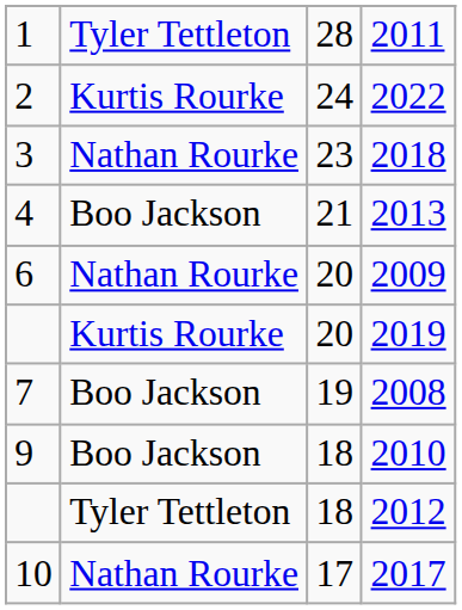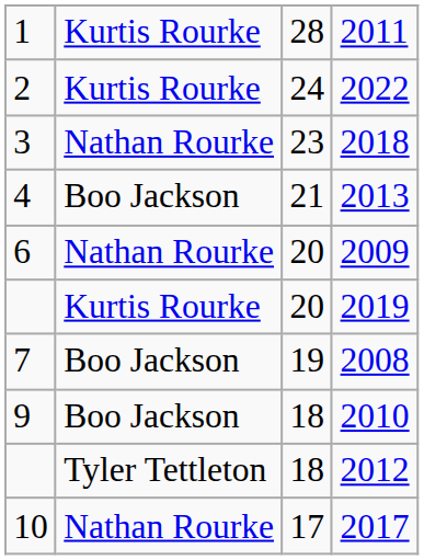 <table class="wikitable">
 <tr>
 </tr>
 <tr>
 <td>1</td>
-<td><a href='#'>Tyler Tettleton</a></td>
+<td><a href='#'>Kurtis Rourke</a></td>
 <td>28</td>
 <td><a href='#'>2011</a></td>
 </tr>
 <tr>
 <td>2</td>
 <td><a href='#'>Kurtis Rourke</a></td>
 <td>24</td>
 <td><a href='#'>2022</a></td>
 </tr>
 <tr>
 <td>3</td>
 <td><a href='#'>Nathan Rourke</a></td>
 <td>23</td>
 <td><a href='#'>2018</a></td>
 </tr>
 <tr>
 <td>4</td>
 <td>Boo Jackson</td>
 <td>21</td>
 <td><a href='#'>2013</a></td>
 </tr>
 <tr>
 <td>6</td>
 <td><a href='#'>Nathan Rourke</a></td>
 <td>20</td>
 <td><a href='#'>2009</a></td>
 </tr>
 <tr>
 <td></td>
 <td><a href='#'>Kurtis Rourke</a></td>
 <td>20</td>
 <td><a href='#'>2019</a></td>
 </tr>
 <tr>
 <td>7</td>
 <td>Boo Jackson</td>
 <td>19</td>
 <td><a href='#'>2008</a></td>
 </tr>
 <tr>
 <td>9</td>
 <td>Boo Jackson</td>
 <td>18</td>
 <td><a href='#'>2010</a></td>
 </tr>
 <tr>
 <td></td>
 <td>Tyler Tettleton</td>
 <td>18</td>
 <td><a href='#'>2012</a></td>
 </tr>
 <tr>
 <td>10</td>
 <td><a href='#'>Nathan Rourke</a></td>
 <td>17</td>
 <td><a href='#'>2017</a></td>
 </tr>
 </table>
